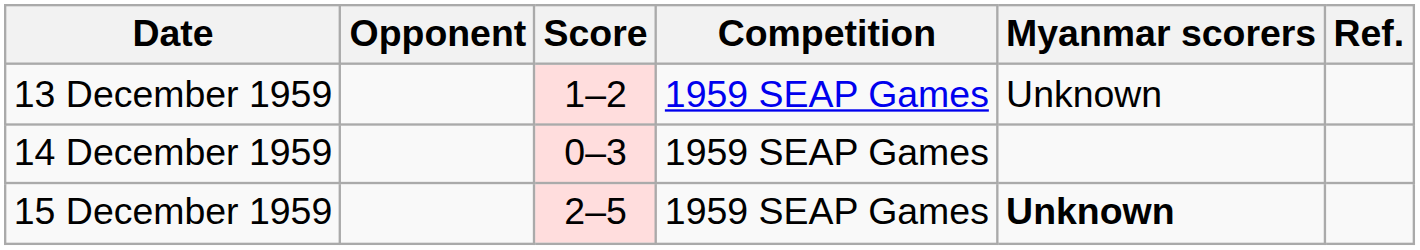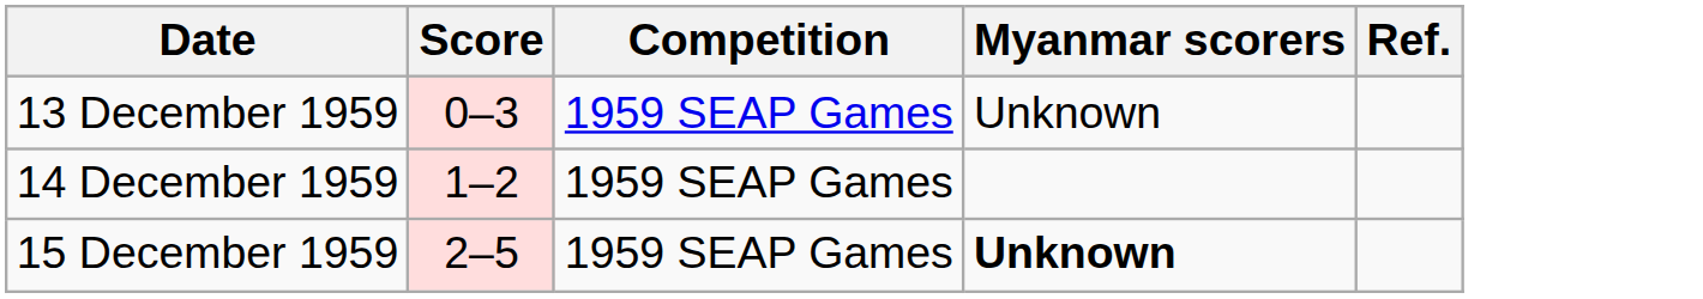 <table class="wikitable sortable">
 <tr>
 <th>Date</th>
-<th>Opponent</th>
 <th>Score</th>
 <th>Competition</th>
 <th class="unsortable">Myanmar scorers</th>
 <th class="unsortable">Ref.</th>
 </tr>
 <tr>
 <td>13 December 1959</td>
-<td></td>
-<td align="center" bgcolor="#ffdddd">1–2</td>
+<td align="center" bgcolor="#ffdddd">0–3</td>
 <td><a href='#'>1959 SEAP Games</a></td>
 <td>Unknown</td>
 <td></td>
 </tr>
 <tr>
 <td>14 December 1959</td>
-<td></td>
-<td align="center" bgcolor="#ffdddd">0–3</td>
+<td align="center" bgcolor="#ffdddd">1–2</td>
 <td>1959 SEAP Games</td>
 <td></td>
 <td></td>
 </tr>
 <tr>
 <td>15 December 1959</td>
-<td></td>
 <td align="center" bgcolor="#ffdddd">2–5</td>
 <td>1959 SEAP Games</td>
 <td><strong>Unknown</strong></td>
 <td></td>
 </tr>
 </table>
